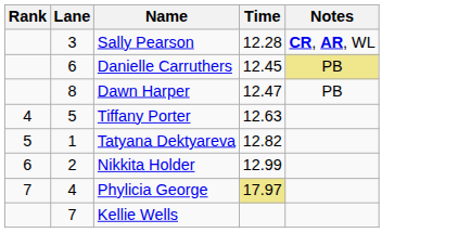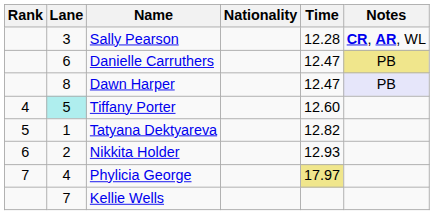 <table class="wikitable sortable" style="text-align:center">
 <tr>
 <th>Rank</th>
 <th>Lane</th>
 <th>Name</th>
+<th>Nationality</th>
 <th>Time</th>
 <th>Notes</th>
 </tr>
 <tr>
 <td></td>
 <td>3</td>
 <td align=left><a href='#'>Sally Pearson</a></td>
+<td align=left></td>
 <td>12.28</td>
 <td><strong><a href='#'>CR</a></strong>, <strong><a href='#'>AR</a></strong>, WL</td>
 </tr>
 <tr>
 <td></td>
 <td>6</td>
 <td align=left><a href='#'>Danielle Carruthers</a></td>
-<td>12.45</td>
+<td align=left></td>
+<td>12.47</td>
 <td style="background: khaki;">PB</td>
 </tr>
 <tr>
 <td></td>
 <td>8</td>
 <td align=left><a href='#'>Dawn Harper</a></td>
+<td align=left></td>
 <td>12.47</td>
-<td>PB</td>
+<td style="background: lavender;">PB</td>
 </tr>
 <tr>
 <td>4</td>
-<td>5</td>
+<td style="background: paleturquoise;">5</td>
 <td align=left><a href='#'>Tiffany Porter</a></td>
-<td>12.63</td>
+<td align=left></td>
+<td>12.60</td>
 <td></td>
 </tr>
 <tr>
 <td>5</td>
 <td>1</td>
 <td align=left><a href='#'>Tatyana Dektyareva</a></td>
+<td align=left></td>
 <td>12.82</td>
 <td></td>
 </tr>
 <tr>
 <td>6</td>
 <td>2</td>
 <td align=left><a href='#'>Nikkita Holder</a></td>
-<td>12.99</td>
+<td align=left></td>
+<td>12.93</td>
 <td></td>
 </tr>
 <tr>
 <td>7</td>
 <td>4</td>
 <td align=left><a href='#'>Phylicia George</a></td>
+<td align=left></td>
 <td style="background: khaki;">17.97</td>
 <td></td>
 </tr>
 <tr>
 <td></td>
 <td>7</td>
 <td align=left><a href='#'>Kellie Wells</a></td>
+<td align=left></td>
 <td></td>
 <td></td>
 </tr>
 </table>
